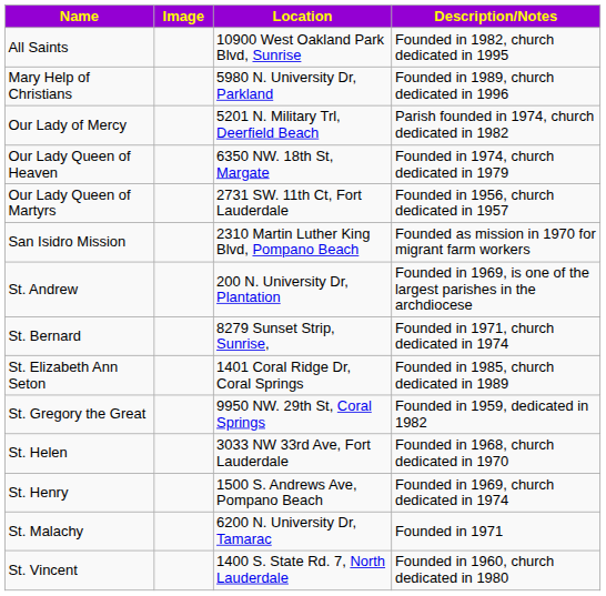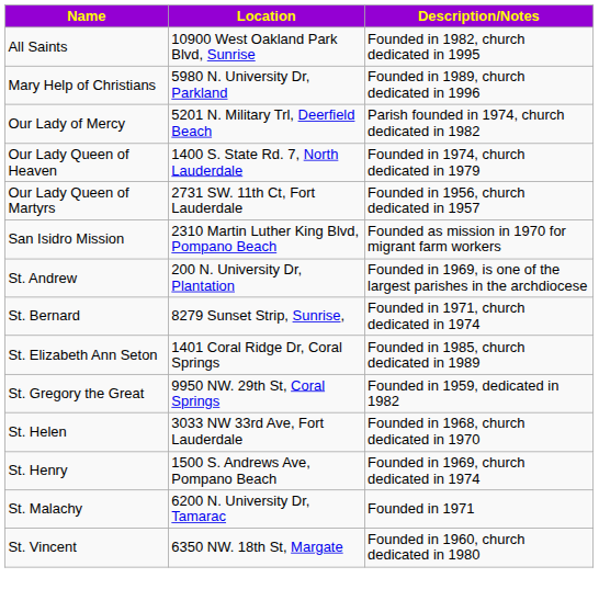 <table class="wikitable sortable" style="width:75%">
 <tr>
 <th style="background:darkviolet; color:yellow;" width="25%"><strong>Name</strong></th>
-<th style="background:darkviolet; color:yellow;" width="10%"><strong>Image</strong></th>
 <th style="background:darkviolet; color:yellow;" width="30%"><strong>Location</strong></th>
 <th style="background:darkviolet; color:yellow;" width="35%"><strong>Description/Notes</strong></th>
 </tr>
 <tr>
 <td>All Saints</td>
-<td></td>
 <td>10900 West Oakland Park Blvd, <a href='#'>Sunrise</a></td>
 <td>Founded in 1982, church dedicated in 1995</td>
 </tr>
 <tr>
 <td>Mary Help of Christians</td>
-<td></td>
 <td>5980 N. University Dr, <a href='#'>Parkland</a></td>
 <td>Founded in 1989, church dedicated in 1996</td>
 </tr>
 <tr>
 <td>Our Lady of Mercy</td>
-<td></td>
 <td>5201 N. Military Trl, <a href='#'>Deerfield Beach</a></td>
 <td>Parish founded in 1974, church dedicated in 1982</td>
 </tr>
 <tr>
 <td>Our Lady Queen of Heaven</td>
-<td></td>
-<td>6350 NW. 18th St, <a href='#'>Margate</a></td>
+<td>1400 S. State Rd. 7, <a href='#'>North Lauderdale</a></td>
 <td>Founded in 1974, church dedicated in 1979</td>
 </tr>
 <tr>
 <td>Our Lady Queen of Martyrs</td>
-<td></td>
 <td>2731 SW. 11th Ct, Fort Lauderdale</td>
 <td>Founded in 1956, church dedicated in 1957</td>
 </tr>
 <tr>
 <td>San Isidro Mission</td>
-<td></td>
 <td>2310 Martin Luther King Blvd, <a href='#'>Pompano Beach</a></td>
 <td>Founded as mission in 1970 for migrant farm workers</td>
 </tr>
 <tr>
 <td>St. Andrew</td>
-<td></td>
 <td>200 N. University Dr, <a href='#'>Plantation</a></td>
 <td>Founded in 1969, is one of the largest parishes in the archdiocese</td>
 </tr>
 <tr>
 <td>St. Bernard</td>
-<td></td>
 <td>8279 Sunset Strip, <a href='#'>Sunrise</a>,</td>
 <td>Founded in 1971, church dedicated in 1974</td>
 </tr>
 <tr>
 <td>St. Elizabeth Ann Seton</td>
-<td></td>
 <td>1401 Coral Ridge Dr, Coral Springs</td>
 <td>Founded in 1985, church dedicated in 1989</td>
 </tr>
 <tr>
 <td>St. Gregory the Great</td>
-<td></td>
 <td>9950 NW. 29th St, <a href='#'>Coral Springs</a></td>
 <td>Founded in 1959, dedicated in 1982</td>
 </tr>
 <tr>
 <td>St. Helen</td>
-<td></td>
 <td>3033 NW 33rd Ave, Fort Lauderdale</td>
 <td>Founded in 1968, church dedicated in 1970</td>
 </tr>
 <tr>
 <td>St. Henry</td>
-<td></td>
 <td>1500 S. Andrews Ave, Pompano Beach</td>
 <td>Founded in 1969, church dedicated in 1974</td>
 </tr>
 <tr>
 <td>St. Malachy</td>
-<td></td>
 <td>6200 N. University Dr, <a href='#'>Tamarac</a></td>
 <td>Founded in 1971</td>
 </tr>
 <tr>
 <td>St. Vincent</td>
-<td></td>
-<td>1400 S. State Rd. 7, <a href='#'>North Lauderdale</a></td>
+<td>6350 NW. 18th St, <a href='#'>Margate</a></td>
 <td>Founded in 1960, church dedicated in 1980</td>
 </tr>
 </table>
